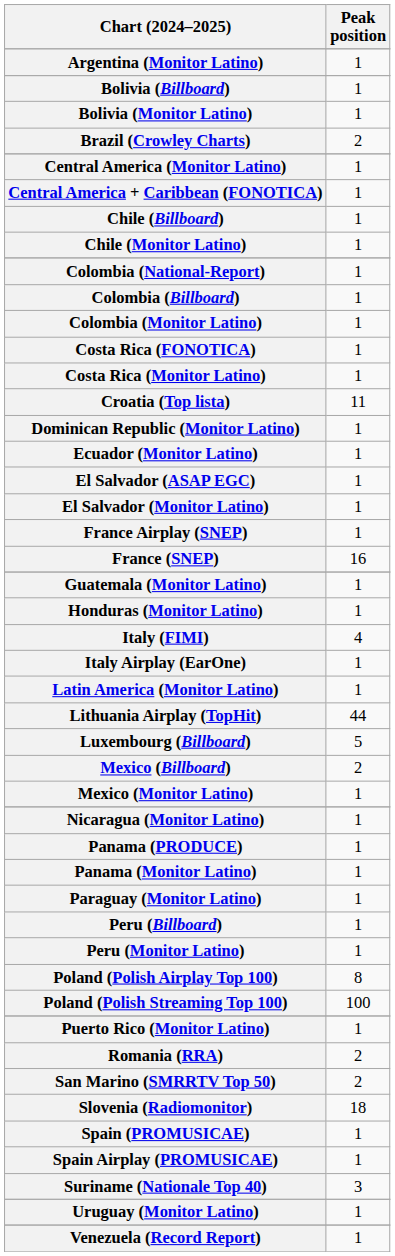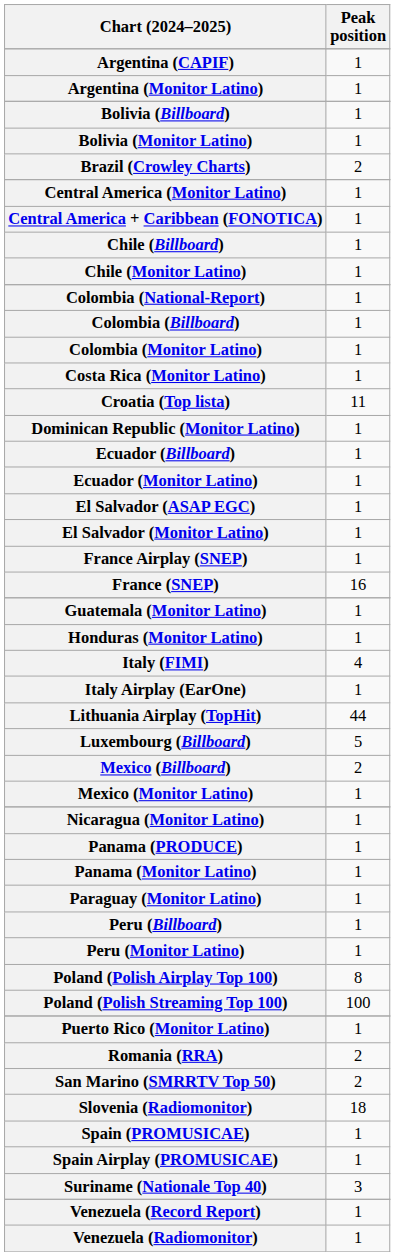 <table class="wikitable sortable plainrowheaders" style="text-align:center">
 <tr>
 <th scope="col">Chart (2024–2025)</th>
 <th scope="col">Peak<br>position</th>
 </tr>
 <tr>
+</tr>
+<tr>
+<th scope="row">Argentina (<a href='#'>CAPIF</a>)</th>
+<td>1</td>
 </tr>
 <tr>
 <th scope="row">Argentina (<a href='#'>Monitor Latino</a>)</th>
 <td>1</td>
 </tr>
 <tr>
 </tr>
 <tr>
 </tr>
 <tr>
 <th scope="row">Bolivia (<em><a href='#'>Billboard</a></em>)</th>
 <td>1</td>
 </tr>
 <tr>
 <th scope="row">Bolivia (<a href='#'>Monitor Latino</a>)</th>
 <td>1</td>
 </tr>
 <tr>
 <th scope="row">Brazil (<a href='#'>Crowley Charts</a>)</th>
 <td>2</td>
 </tr>
 <tr>
 </tr>
 <tr>
 <th scope="row">Central America (<a href='#'>Monitor Latino</a>)</th>
 <td>1</td>
 </tr>
 <tr>
 <th scope="row"><a href='#'>Central America</a> + <a href='#'>Caribbean</a> (<a href='#'>FONOTICA</a>)</th>
 <td>1</td>
 </tr>
 <tr>
 <th scope="row">Chile (<em><a href='#'>Billboard</a></em>)</th>
 <td>1</td>
 </tr>
 <tr>
 <th scope="row">Chile (<a href='#'>Monitor Latino</a>)</th>
 <td>1</td>
 </tr>
 <tr>
 </tr>
 <tr>
 <th scope="row">Colombia (<a href='#'>National-Report</a>)</th>
 <td>1</td>
 </tr>
 <tr>
 <th scope="row">Colombia (<em><a href='#'>Billboard</a></em>)</th>
 <td>1</td>
 </tr>
 <tr>
 <th scope="row">Colombia (<a href='#'>Monitor Latino</a>)</th>
 <td>1</td>
 </tr>
 <tr>
-<th scope="row">Costa Rica (<a href='#'>FONOTICA</a>)</th>
-<td>1</td>
-</tr>
-<tr>
 <th scope="row">Costa Rica (<a href='#'>Monitor Latino</a>)</th>
 <td>1</td>
 </tr>
 <tr>
 <th scope="row">Croatia (<a href='#'>Top lista</a>)</th>
 <td>11</td>
 </tr>
 <tr>
 <th scope="row">Dominican Republic (<a href='#'>Monitor Latino</a>)</th>
+<td>1</td>
+</tr>
+<tr>
+<th scope="row">Ecuador (<em><a href='#'>Billboard</a></em>)</th>
 <td>1</td>
 </tr>
 <tr>
 <th scope="row">Ecuador (<a href='#'>Monitor Latino</a>)</th>
 <td>1</td>
 </tr>
 <tr>
 <th scope="row">El Salvador (<a href='#'>ASAP EGC</a>)</th>
 <td>1</td>
 </tr>
 <tr>
 <th scope="row">El Salvador (<a href='#'>Monitor Latino</a>)</th>
 <td>1</td>
 </tr>
 <tr>
 <th scope="row">France Airplay (<a href='#'>SNEP</a>)</th>
 <td>1</td>
 </tr>
 <tr>
 <th scope="row">France (<a href='#'>SNEP</a>)</th>
 <td>16</td>
 </tr>
 <tr>
 </tr>
 <tr>
 <th scope="row">Guatemala (<a href='#'>Monitor Latino</a>)</th>
 <td>1</td>
 </tr>
 <tr>
 <th scope="row">Honduras (<a href='#'>Monitor Latino</a>)</th>
 <td>1</td>
 </tr>
 <tr>
 <th scope="row">Italy (<a href='#'>FIMI</a>)</th>
 <td>4</td>
 </tr>
 <tr>
 <th scope="row">Italy Airplay (EarOne)</th>
-<td>1</td>
-</tr>
-<tr>
-<th scope="row"><a href='#'>Latin America</a> (<a href='#'>Monitor Latino</a>)</th>
 <td>1</td>
 </tr>
 <tr>
 <th scope="row">Lithuania Airplay (<a href='#'>TopHit</a>)</th>
 <td>44</td>
 </tr>
 <tr>
 <th scope="row">Luxembourg (<em><a href='#'>Billboard</a></em>)</th>
 <td>5</td>
 </tr>
 <tr>
 <th scope="row"><a href='#'>Mexico</a> (<em><a href='#'>Billboard</a></em>)</th>
 <td>2</td>
 </tr>
 <tr>
 <th scope="row">Mexico (<a href='#'>Monitor Latino</a>)</th>
 <td>1</td>
 </tr>
 <tr>
 </tr>
 <tr>
 </tr>
 <tr>
 <th scope="row">Nicaragua (<a href='#'>Monitor Latino</a>)</th>
 <td>1</td>
 </tr>
 <tr>
 <th scope="row">Panama (<a href='#'>PRODUCE</a>)</th>
 <td>1</td>
 </tr>
 <tr>
 <th scope="row">Panama (<a href='#'>Monitor Latino</a>)</th>
 <td>1</td>
 </tr>
 <tr>
 <th scope="row">Paraguay (<a href='#'>Monitor Latino</a>)</th>
 <td>1</td>
 </tr>
 <tr>
 <th scope="row">Peru (<em><a href='#'>Billboard</a></em>)</th>
 <td>1</td>
 </tr>
 <tr>
 <th scope="row">Peru (<a href='#'>Monitor Latino</a>)</th>
 <td>1</td>
 </tr>
 <tr>
 <th scope="row">Poland (<a href='#'>Polish Airplay Top 100</a>)</th>
 <td>8</td>
 </tr>
 <tr>
 <th scope="row">Poland (<a href='#'>Polish Streaming Top 100</a>)</th>
 <td>100</td>
 </tr>
 <tr>
 </tr>
 <tr>
 <th scope="row">Puerto Rico (<a href='#'>Monitor Latino</a>)</th>
 <td>1</td>
 </tr>
 <tr>
 <th scope="row">Romania (<a href='#'>RRA</a>)</th>
 <td>2</td>
 </tr>
 <tr>
 <th scope="row">San Marino (<a href='#'>SMRRTV Top 50</a>)</th>
 <td>2</td>
 </tr>
 <tr>
 <th scope="row">Slovenia (<a href='#'>Radiomonitor</a>)</th>
 <td>18</td>
 </tr>
 <tr>
 <th scope="row">Spain (<a href='#'>PROMUSICAE</a>)</th>
 <td>1</td>
 </tr>
 <tr>
 <th scope="row">Spain Airplay (<a href='#'>PROMUSICAE</a>)</th>
 <td>1</td>
 </tr>
 <tr>
 <th scope="row">Suriname (<a href='#'>Nationale Top 40</a>)</th>
 <td>3</td>
 </tr>
 <tr>
 </tr>
 <tr>
-<th scope="row">Uruguay (<a href='#'>Monitor Latino</a>)</th>
-<td>1</td>
-</tr>
-<tr>
 </tr>
 <tr>
 </tr>
 <tr>
 </tr>
 <tr>
 </tr>
 <tr>
 </tr>
 <tr>
 <th scope="row">Venezuela (<a href='#'>Record Report</a>)</th>
 <td>1</td>
 </tr>
+<tr>
+<th scope="row">Venezuela (<a href='#'>Radiomonitor</a>)</th>
+<td>1</td>
+</tr>
 </table>
